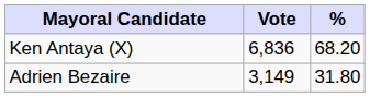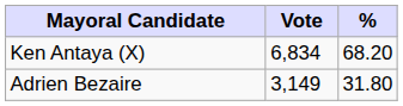 <table class="wikitable">
 <tr>
 <th style="background:#ddf; width:200px;">Mayoral Candidate </th>
 <th style="background:#ddf; width:50px;">Vote</th>
 <th style="background:#ddf; width:30px;">%</th>
 </tr>
 <tr>
 <td>Ken Antaya (X)</td>
-<td>6,836</td>
+<td>6,834</td>
 <td>68.20</td>
 </tr>
 <tr>
 <td>Adrien Bezaire</td>
 <td>3,149</td>
 <td>31.80</td>
 </tr>
 </table>
